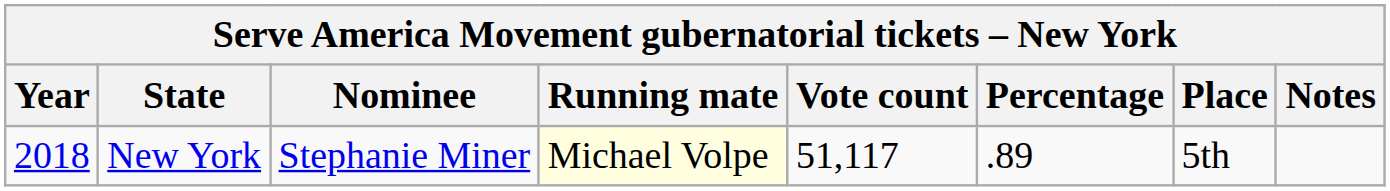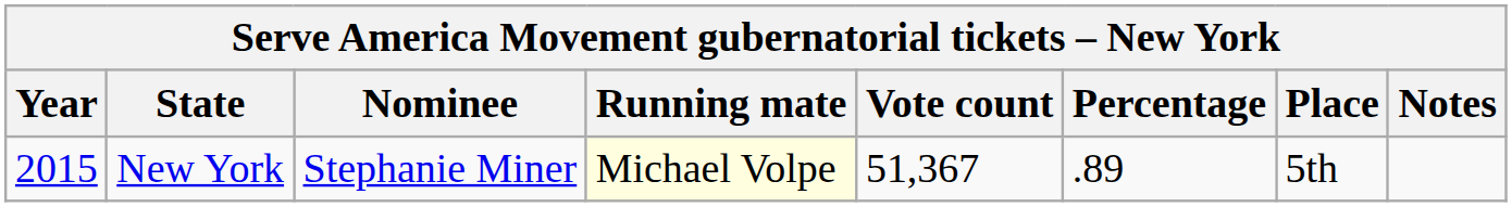 <table class="wikitable">
 <tr>
 <th colspan="8">Serve America Movement gubernatorial tickets – New York</th>
 </tr>
 <tr>
 <th>Year</th>
 <th>State</th>
 <th>Nominee</th>
 <th>Running mate</th>
 <th>Vote count</th>
 <th>Percentage</th>
 <th>Place</th>
 <th>Notes</th>
 </tr>
 <tr>
-<td><a href='#'>2018</a></td>
+<td><a href='#'>2015</a></td>
 <td><a href='#'>New York</a></td>
 <td><a href='#'>Stephanie Miner</a></td>
 <td style="background: lightyellow;">Michael Volpe</td>
-<td>51,117</td>
+<td>51,367</td>
 <td>.89</td>
 <td>5th</td>
 <td></td>
 </tr>
 </table>
